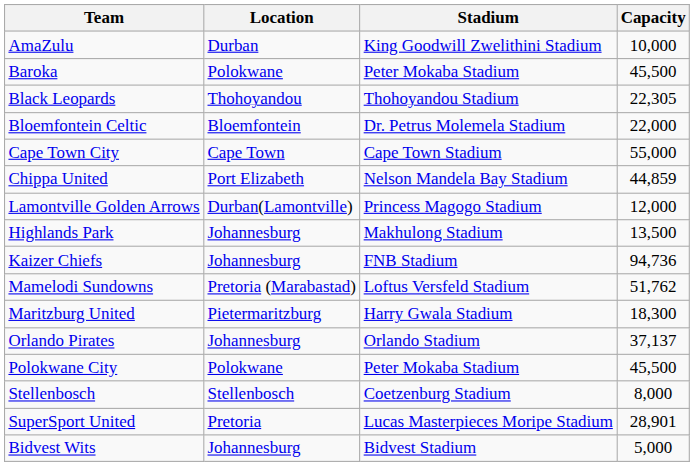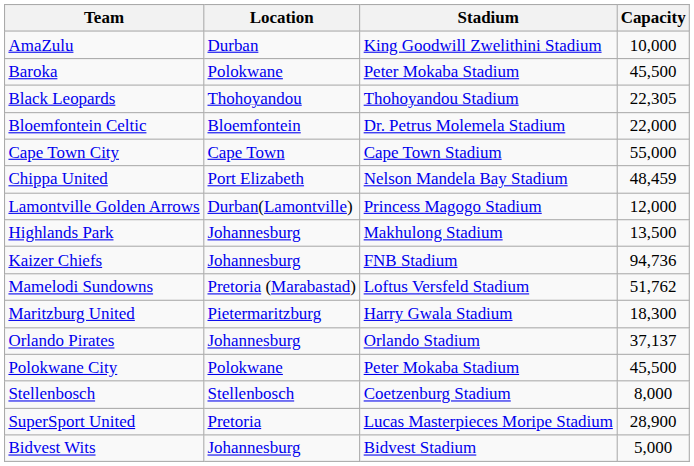 <table class="wikitable sortable">
 <tr>
 <th>Team</th>
 <th>Location</th>
 <th>Stadium</th>
 <th>Capacity</th>
 </tr>
 <tr>
 <td><a href='#'>AmaZulu</a></td>
 <td><a href='#'>Durban</a> </td>
 <td><a href='#'>King Goodwill Zwelithini Stadium</a></td>
 <td align="center">10,000</td>
 </tr>
 <tr>
 <td><a href='#'>Baroka</a></td>
 <td><a href='#'>Polokwane</a></td>
 <td><a href='#'>Peter Mokaba Stadium</a></td>
 <td align="center">45,500</td>
 </tr>
 <tr>
 <td><a href='#'>Black Leopards</a></td>
 <td><a href='#'>Thohoyandou</a></td>
 <td><a href='#'>Thohoyandou Stadium</a></td>
 <td align="center">22,305</td>
 </tr>
 <tr>
 <td><a href='#'>Bloemfontein Celtic</a></td>
 <td><a href='#'>Bloemfontein</a></td>
 <td><a href='#'>Dr. Petrus Molemela Stadium</a></td>
 <td align="center">22,000</td>
 </tr>
 <tr>
 <td><a href='#'>Cape Town City</a></td>
 <td><a href='#'>Cape Town</a> </td>
 <td><a href='#'>Cape Town Stadium</a></td>
 <td align="center">55,000</td>
 </tr>
 <tr>
 <td><a href='#'>Chippa United</a></td>
 <td><a href='#'>Port Elizabeth</a></td>
 <td><a href='#'>Nelson Mandela Bay Stadium</a></td>
-<td align="center">44,859</td>
+<td align="center">48,459</td>
 </tr>
 <tr>
 <td><a href='#'>Lamontville Golden Arrows</a></td>
 <td><a href='#'>Durban</a>(<a href='#'>Lamontville</a>)</td>
 <td><a href='#'>Princess Magogo Stadium</a></td>
 <td align="center">12,000</td>
 </tr>
 <tr>
 <td><a href='#'>Highlands Park</a></td>
 <td><a href='#'>Johannesburg</a> </td>
 <td><a href='#'>Makhulong Stadium</a></td>
 <td align="center">13,500</td>
 </tr>
 <tr>
 <td><a href='#'>Kaizer Chiefs</a></td>
 <td><a href='#'>Johannesburg</a> </td>
 <td><a href='#'>FNB Stadium</a></td>
 <td align="center">94,736</td>
 </tr>
 <tr>
 <td><a href='#'>Mamelodi Sundowns</a></td>
 <td><a href='#'>Pretoria</a> (<a href='#'>Marabastad</a>)</td>
 <td><a href='#'>Loftus Versfeld Stadium</a></td>
 <td align="center">51,762</td>
 </tr>
 <tr>
 <td><a href='#'>Maritzburg United</a></td>
 <td><a href='#'>Pietermaritzburg</a></td>
 <td><a href='#'>Harry Gwala Stadium</a></td>
 <td align="center">18,300</td>
 </tr>
 <tr>
 <td><a href='#'>Orlando Pirates</a></td>
 <td><a href='#'>Johannesburg</a> </td>
 <td><a href='#'>Orlando Stadium</a></td>
 <td align="center">37,137</td>
 </tr>
 <tr>
 <td><a href='#'>Polokwane City</a></td>
 <td><a href='#'>Polokwane</a></td>
 <td><a href='#'>Peter Mokaba Stadium</a></td>
 <td align="center">45,500</td>
 </tr>
 <tr>
 <td><a href='#'>Stellenbosch</a></td>
 <td><a href='#'>Stellenbosch</a></td>
 <td><a href='#'>Coetzenburg Stadium</a></td>
 <td align="center">8,000</td>
 </tr>
 <tr>
 <td><a href='#'>SuperSport United</a></td>
 <td><a href='#'>Pretoria</a></td>
 <td><a href='#'>Lucas Masterpieces Moripe Stadium</a></td>
-<td align="center">28,901</td>
+<td align="center">28,900</td>
 </tr>
 <tr>
 <td><a href='#'>Bidvest Wits</a></td>
 <td><a href='#'>Johannesburg</a> </td>
 <td><a href='#'>Bidvest Stadium</a></td>
 <td align="center">5,000</td>
 </tr>
 </table>
